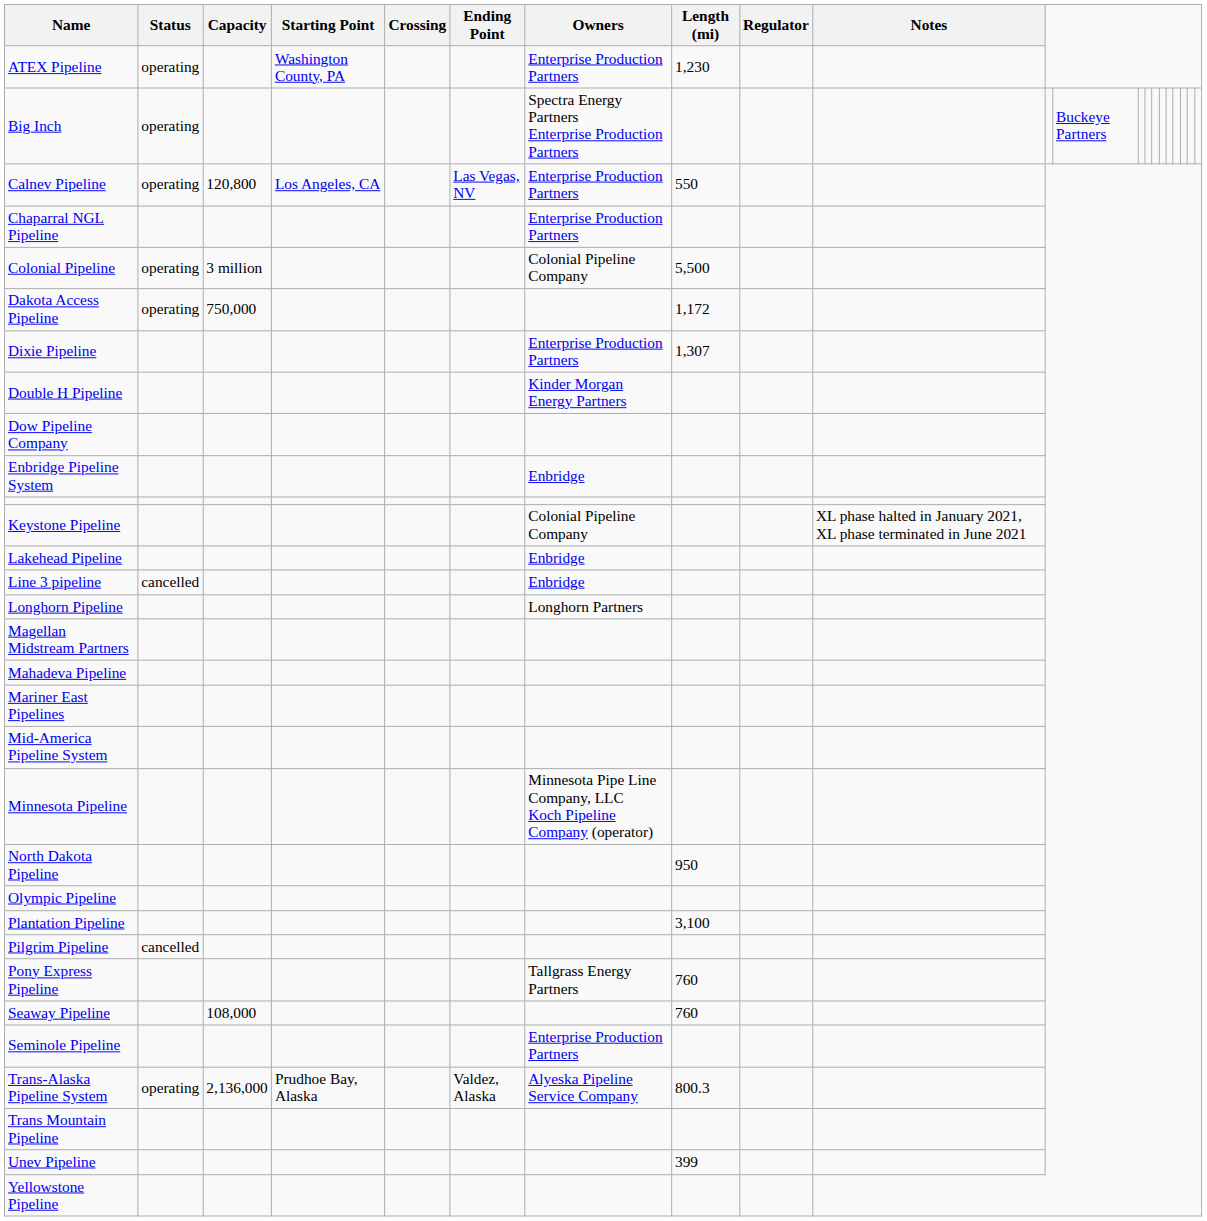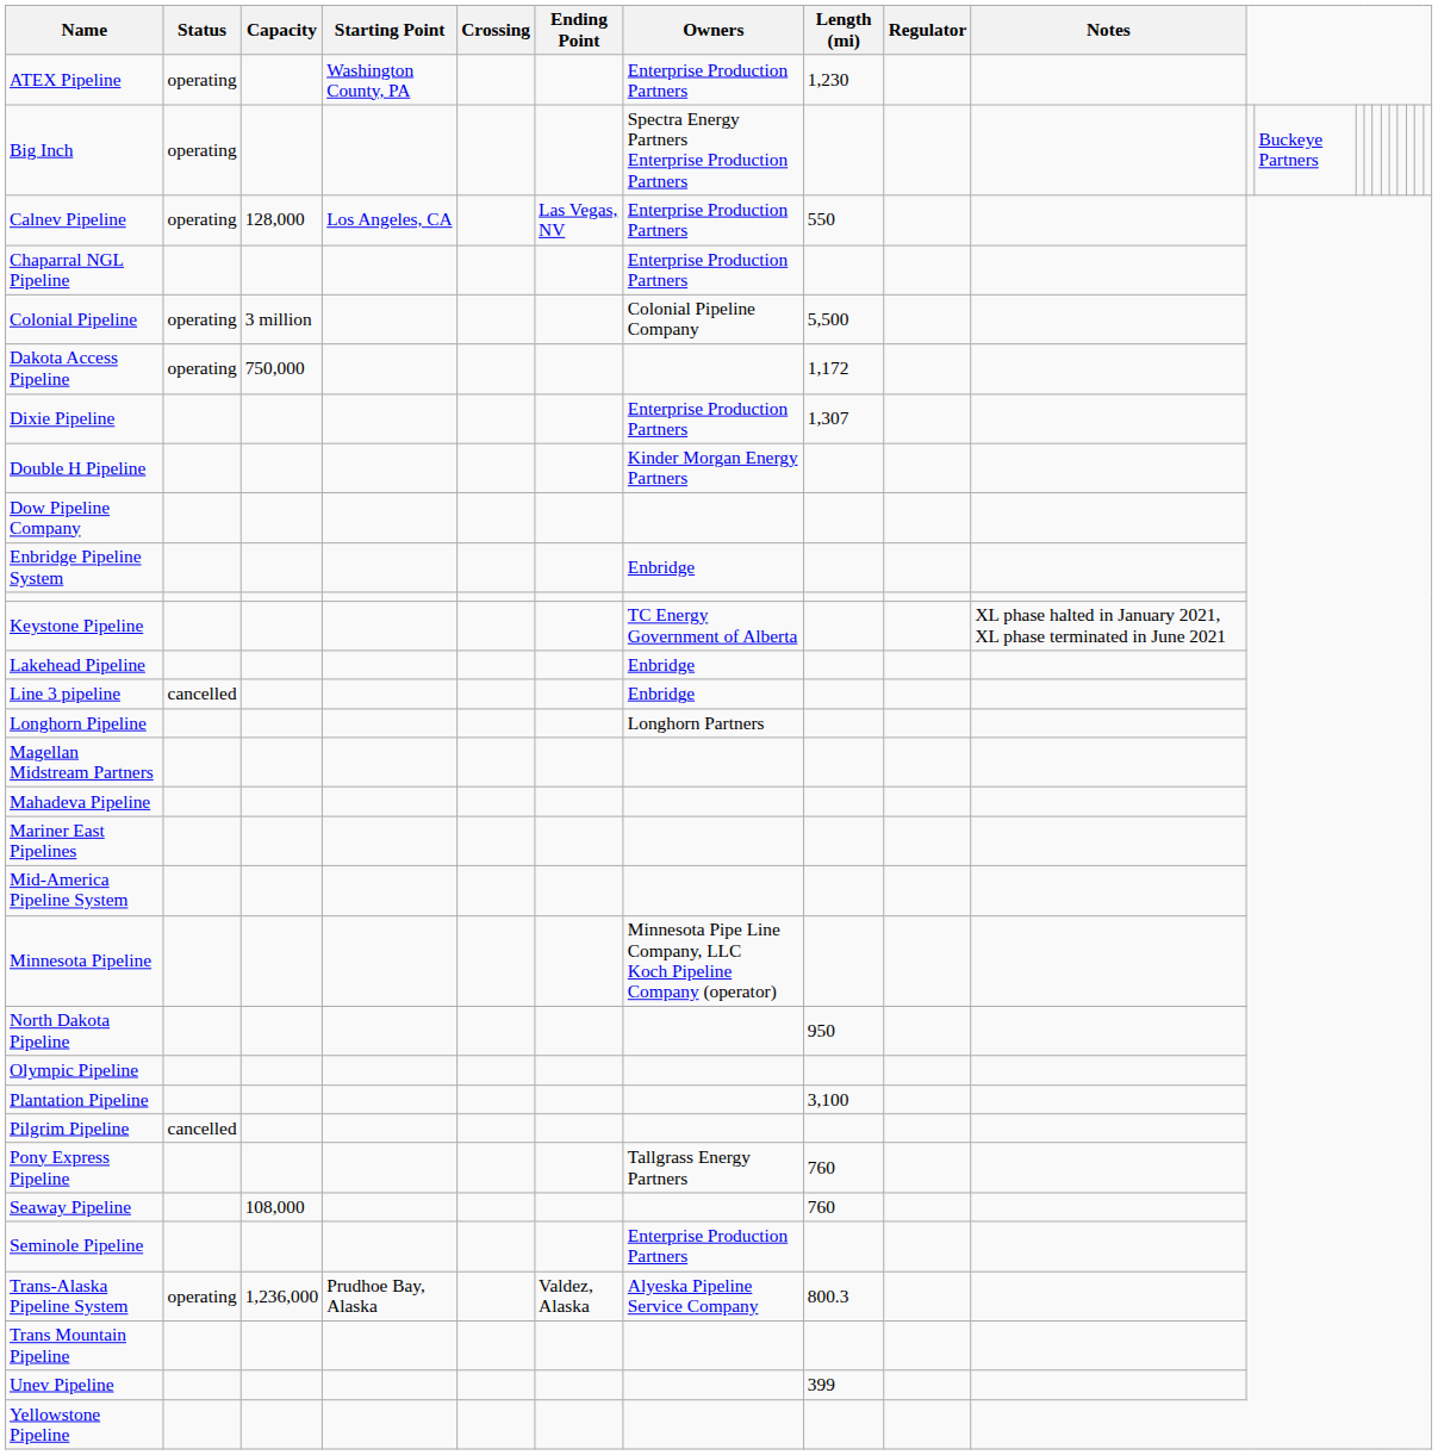 <table class="wikitable">
 <tr>
 <th>Name</th>
 <th>Status</th>
 <th>Capacity</th>
 <th>Starting Point</th>
 <th>Crossing</th>
 <th>Ending Point</th>
 <th>Owners</th>
 <th>Length (mi)</th>
 <th>Regulator</th>
 <th>Notes</th>
 </tr>
 <tr>
 <td><a href='#'>ATEX Pipeline</a></td>
 <td>operating</td>
 <td></td>
 <td><a href='#'>Washington County, PA</a></td>
 <td></td>
 <td></td>
 <td><a href='#'>Enterprise Production Partners</a></td>
 <td>1,230</td>
 <td></td>
 <td></td>
 </tr>
 <tr>
 <td><a href='#'>Big Inch</a></td>
 <td>operating</td>
 <td></td>
 <td></td>
 <td></td>
 <td></td>
 <td>Spectra Energy Partners<br><a href='#'>Enterprise Production Partners</a></td>
 <td></td>
 <td></td>
 <td></td>
 <td></td>
 <td><a href='#'>Buckeye Partners</a></td>
 <td></td>
 <td></td>
 <td></td>
 <td></td>
 <td></td>
 <td></td>
 <td></td>
 <td></td>
 <td></td>
 </tr>
 <tr>
 <td><a href='#'>Calnev Pipeline</a></td>
 <td>operating</td>
-<td>120,800</td>
+<td>128,000</td>
 <td><a href='#'>Los Angeles, CA</a></td>
 <td></td>
 <td><a href='#'>Las Vegas, NV</a></td>
 <td><a href='#'>Enterprise Production Partners</a></td>
 <td>550</td>
 <td></td>
 <td></td>
 </tr>
 <tr>
 <td><a href='#'>Chaparral NGL Pipeline</a></td>
 <td></td>
 <td></td>
 <td></td>
 <td></td>
 <td></td>
 <td><a href='#'>Enterprise Production Partners</a></td>
 <td></td>
 <td></td>
 <td></td>
 </tr>
 <tr>
 <td><a href='#'>Colonial Pipeline</a></td>
 <td>operating</td>
 <td>3 million</td>
 <td></td>
 <td></td>
 <td></td>
 <td>Colonial Pipeline Company</td>
 <td>5,500</td>
 <td></td>
 <td></td>
 </tr>
 <tr>
 <td><a href='#'>Dakota Access Pipeline</a></td>
 <td>operating</td>
 <td>750,000</td>
 <td></td>
 <td></td>
 <td></td>
 <td></td>
 <td>1,172</td>
 <td></td>
 <td></td>
 </tr>
 <tr>
 <td><a href='#'>Dixie Pipeline</a></td>
 <td></td>
 <td></td>
 <td></td>
 <td></td>
 <td></td>
 <td><a href='#'>Enterprise Production Partners</a></td>
 <td>1,307</td>
 <td></td>
 <td></td>
 </tr>
 <tr>
 <td><a href='#'>Double H Pipeline</a></td>
 <td></td>
 <td></td>
 <td></td>
 <td></td>
 <td></td>
 <td><a href='#'>Kinder Morgan Energy Partners</a></td>
 <td></td>
 <td></td>
 <td></td>
 </tr>
 <tr>
 <td><a href='#'>Dow Pipeline Company</a></td>
 <td></td>
 <td></td>
 <td></td>
 <td></td>
 <td></td>
 <td></td>
 <td></td>
 <td></td>
 <td></td>
 </tr>
 <tr>
 <td><a href='#'>Enbridge Pipeline System</a></td>
 <td></td>
 <td></td>
 <td></td>
 <td></td>
 <td></td>
 <td><a href='#'>Enbridge</a></td>
 <td></td>
 <td></td>
 <td></td>
 </tr>
 <tr>
 <td></td>
 <td></td>
 <td></td>
 <td></td>
 <td></td>
 <td></td>
 <td></td>
 <td></td>
 <td></td>
 <td></td>
 </tr>
 <tr>
 <td><a href='#'>Keystone Pipeline</a></td>
 <td></td>
 <td></td>
 <td></td>
 <td></td>
 <td></td>
-<td>Colonial Pipeline Company</td>
+<td><a href='#'>TC Energy</a><br><a href='#'>Government of Alberta</a></td>
 <td></td>
 <td></td>
 <td>XL phase halted in January 2021, XL phase terminated in June 2021</td>
 </tr>
 <tr>
 <td><a href='#'>Lakehead Pipeline</a></td>
 <td></td>
 <td></td>
 <td></td>
 <td></td>
 <td></td>
 <td><a href='#'>Enbridge</a></td>
 <td></td>
 <td></td>
 <td></td>
 </tr>
 <tr>
 <td><a href='#'>Line 3 pipeline</a></td>
 <td>cancelled</td>
 <td></td>
 <td></td>
 <td></td>
 <td></td>
 <td><a href='#'>Enbridge</a></td>
 <td></td>
 <td></td>
 <td></td>
 </tr>
 <tr>
 <td><a href='#'>Longhorn Pipeline</a></td>
 <td></td>
 <td></td>
 <td></td>
 <td></td>
 <td></td>
 <td>Longhorn Partners</td>
 <td></td>
 <td></td>
 <td></td>
 </tr>
 <tr>
 <td><a href='#'>Magellan Midstream Partners</a></td>
 <td></td>
 <td></td>
 <td></td>
 <td></td>
 <td></td>
 <td></td>
 <td></td>
 <td></td>
 <td></td>
 </tr>
 <tr>
 <td><a href='#'>Mahadeva Pipeline</a></td>
 <td></td>
 <td></td>
 <td></td>
 <td></td>
 <td></td>
 <td></td>
 <td></td>
 <td></td>
 <td></td>
 </tr>
 <tr>
 <td><a href='#'>Mariner East Pipelines</a></td>
 <td></td>
 <td></td>
 <td></td>
 <td></td>
 <td></td>
 <td></td>
 <td></td>
 <td></td>
 <td></td>
 </tr>
 <tr>
 <td><a href='#'>Mid-America Pipeline System</a></td>
 <td></td>
 <td></td>
 <td></td>
 <td></td>
 <td></td>
 <td></td>
 <td></td>
 <td></td>
 <td></td>
 </tr>
 <tr>
 <td><a href='#'>Minnesota Pipeline</a></td>
 <td></td>
 <td></td>
 <td></td>
 <td></td>
 <td></td>
 <td>Minnesota Pipe Line Company, LLC<br><a href='#'>Koch Pipeline Company</a> (operator)</td>
 <td></td>
 <td></td>
 <td></td>
 </tr>
 <tr>
 <td><a href='#'>North Dakota Pipeline</a></td>
 <td></td>
 <td></td>
 <td></td>
 <td></td>
 <td></td>
 <td></td>
 <td>950</td>
 <td></td>
 <td></td>
 </tr>
 <tr>
 <td><a href='#'>Olympic Pipeline</a></td>
 <td></td>
 <td></td>
 <td></td>
 <td></td>
 <td></td>
 <td></td>
 <td></td>
 <td></td>
 <td></td>
 </tr>
 <tr>
 <td><a href='#'>Plantation Pipeline</a></td>
 <td></td>
 <td></td>
 <td></td>
 <td></td>
 <td></td>
 <td></td>
 <td>3,100</td>
 <td></td>
 <td></td>
 </tr>
 <tr>
 <td><a href='#'>Pilgrim Pipeline</a></td>
 <td>cancelled</td>
 <td></td>
 <td></td>
 <td></td>
 <td></td>
 <td></td>
 <td></td>
 <td></td>
 <td></td>
 </tr>
 <tr>
 <td><a href='#'>Pony Express Pipeline</a></td>
 <td></td>
 <td></td>
 <td></td>
 <td></td>
 <td></td>
 <td>Tallgrass Energy Partners</td>
 <td>760</td>
 <td></td>
 <td></td>
 </tr>
 <tr>
 <td><a href='#'>Seaway Pipeline</a></td>
 <td></td>
 <td>108,000</td>
 <td></td>
 <td></td>
 <td></td>
 <td></td>
 <td>760</td>
 <td></td>
 <td></td>
 </tr>
 <tr>
 <td><a href='#'>Seminole Pipeline</a></td>
 <td></td>
 <td></td>
 <td></td>
 <td></td>
 <td></td>
 <td><a href='#'>Enterprise Production Partners</a></td>
 <td></td>
 <td></td>
 <td></td>
 </tr>
 <tr>
 <td><a href='#'>Trans-Alaska Pipeline System</a></td>
 <td>operating</td>
-<td>2,136,000</td>
+<td>1,236,000</td>
 <td>Prudhoe Bay, Alaska</td>
 <td></td>
 <td>Valdez, Alaska</td>
 <td><a href='#'>Alyeska Pipeline Service Company</a></td>
 <td>800.3</td>
 <td></td>
 <td></td>
 </tr>
 <tr>
 <td><a href='#'>Trans Mountain Pipeline</a></td>
 <td></td>
 <td></td>
 <td></td>
 <td></td>
 <td></td>
 <td></td>
 <td></td>
 <td></td>
 <td></td>
 </tr>
 <tr>
 <td><a href='#'>Unev Pipeline</a></td>
 <td></td>
 <td></td>
 <td></td>
 <td></td>
 <td></td>
 <td></td>
 <td>399</td>
 <td></td>
 <td></td>
 </tr>
 <tr>
 <td><a href='#'>Yellowstone Pipeline</a></td>
 <td></td>
 <td></td>
 <td></td>
 <td></td>
 <td></td>
 <td></td>
 <td></td>
 <td></td>
 </tr>
 </table>
